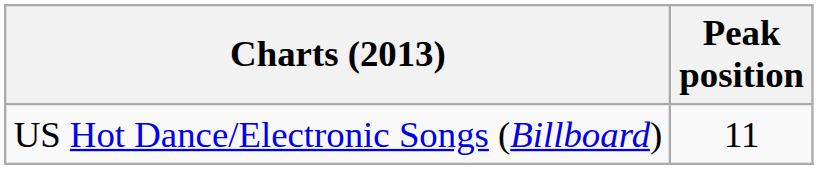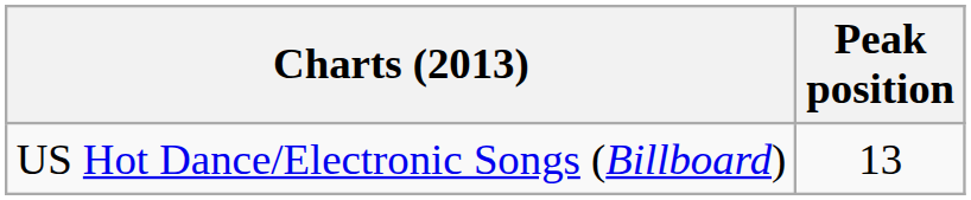 <table class="wikitable sortable">
 <tr>
 <th>Charts (2013)</th>
 <th>Peak<br>position</th>
 </tr>
 <tr>
 <td>US <a href='#'>Hot Dance/Electronic Songs</a> (<em><a href='#'>Billboard</a></em>)</td>
-<td align="center">11</td>
+<td align="center">13</td>
 </tr>
 </table>
